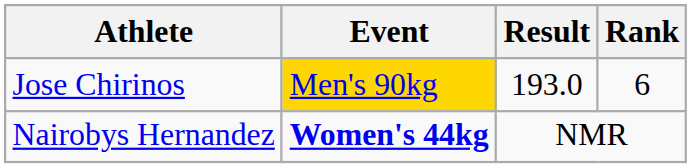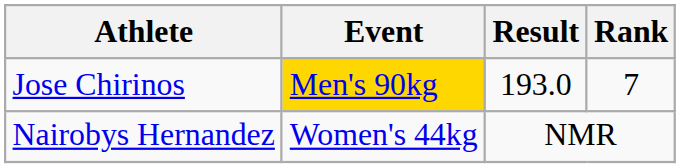 <table class=wikitable style="font-size:90%">
 <tr>
 <th>Athlete</th>
 <th>Event</th>
 <th>Result</th>
 <th>Rank</th>
 </tr>
 <tr>
 <td><a href='#'>Jose Chirinos</a></td>
 <td style="background: gold;"><a href='#'>Men's 90kg</a></td>
 <td style="text-align:center;">193.0</td>
-<td style="text-align:center;">6</td>
+<td style="text-align:center;">7</td>
 </tr>
 <tr>
 <td><a href='#'>Nairobys Hernandez</a></td>
-<td><strong><a href='#'>Women's 44kg</a></strong></td>
+<td><a href='#'>Women's 44kg</a></td>
 <td style="text-align:center;" colspan="2">NMR</td>
 </tr>
 </table>
